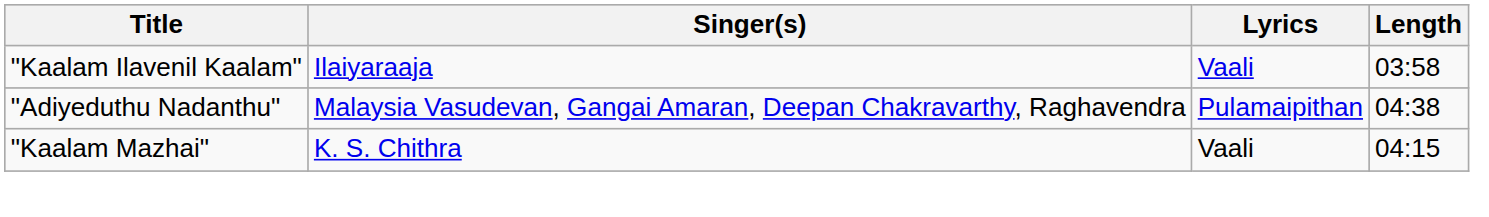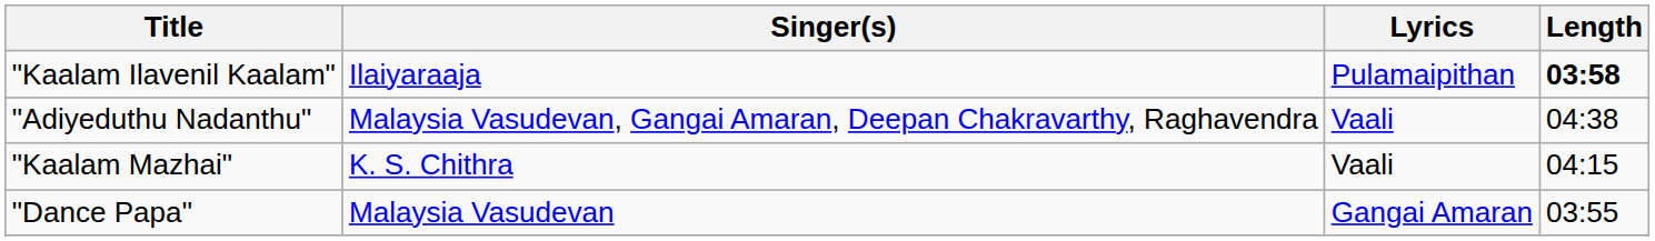 <table class="wikitable">
 <tr>
 <th>Title</th>
 <th>Singer(s)</th>
 <th>Lyrics</th>
 <th>Length</th>
 </tr>
 <tr>
 <td>"Kaalam Ilavenil Kaalam"</td>
 <td><a href='#'>Ilaiyaraaja</a></td>
-<td><a href='#'>Vaali</a></td>
-<td>03:58</td>
+<td><a href='#'>Pulamaipithan</a></td>
+<td><strong>03:58</strong></td>
 </tr>
 <tr>
 <td>"Adiyeduthu Nadanthu"</td>
 <td><a href='#'>Malaysia Vasudevan</a>, <a href='#'>Gangai Amaran</a>, <a href='#'>Deepan Chakravarthy</a>, Raghavendra</td>
-<td><a href='#'>Pulamaipithan</a></td>
+<td><a href='#'>Vaali</a></td>
 <td>04:38</td>
 </tr>
 <tr>
 <td>"Kaalam Mazhai"</td>
 <td><a href='#'>K. S. Chithra</a></td>
 <td>Vaali</td>
 <td>04:15</td>
 </tr>
+<tr>
+<td>"Dance Papa"</td>
+<td><a href='#'>Malaysia Vasudevan</a></td>
+<td><a href='#'>Gangai Amaran</a></td>
+<td>03:55</td>
+</tr>
 </table>
